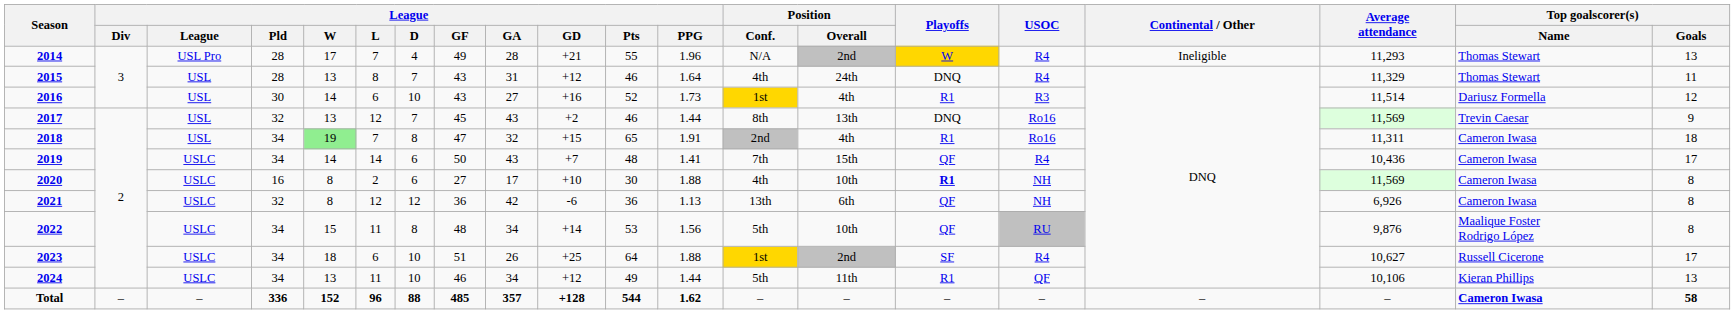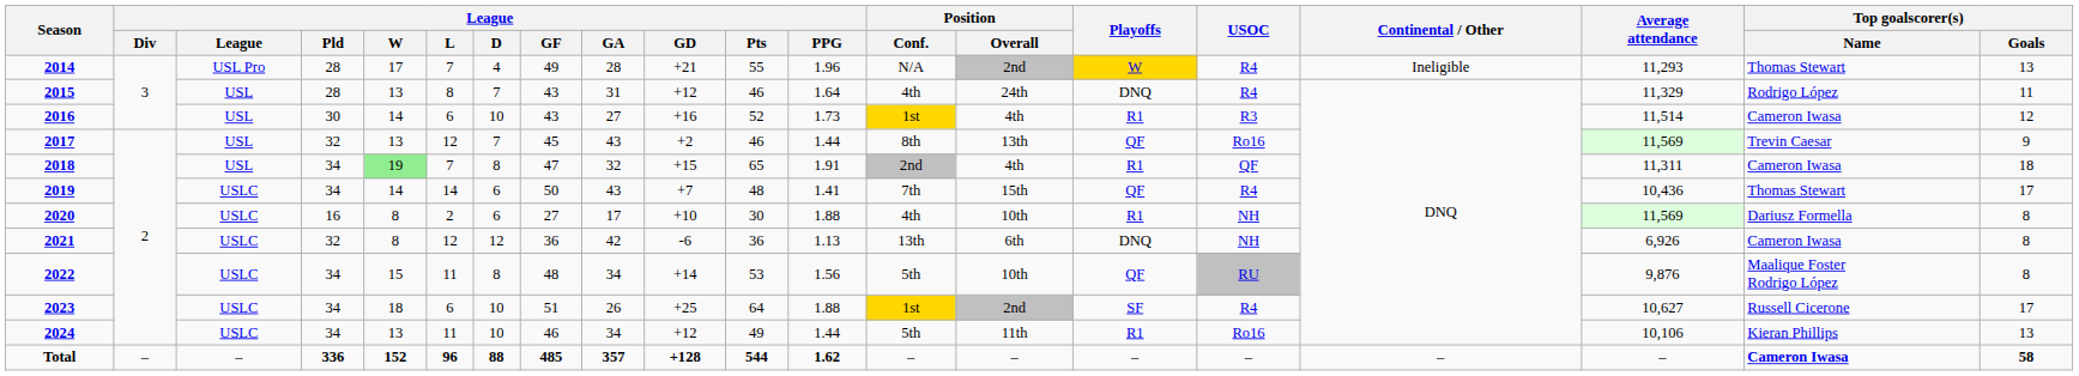 <table class="wikitable" width=100% style="font-size:90%; text-align:center;">
 <tr style="background:#f0f6ff;">
 <th rowspan=2>Season</th>
 <th colspan=11><a href='#'>League</a></th>
 <th colspan=2>Position</th>
 <th rowspan=2><a href='#'>Playoffs</a></th>
 <th rowspan=2><a href='#'>USOC</a></th>
 <th rowspan=2 colspan=2><a href='#'>Continental</a> / Other</th>
 <th rowspan=2><a href='#'>Average <br> attendance</a></th>
 <th colspan=2>Top goalscorer(s)</th>
 </tr>
 <tr>
 <th>Div</th>
 <th>League</th>
 <th>Pld</th>
 <th>W</th>
 <th>L</th>
 <th>D</th>
 <th>GF</th>
 <th>GA</th>
 <th>GD</th>
 <th>Pts</th>
 <th>PPG</th>
 <th>Conf.</th>
 <th>Overall</th>
 <th>Name</th>
 <th>Goals</th>
 </tr>
 <tr>
 <td><strong><a href='#'>2014</a></strong></td>
 <td rowspan=3>3</td>
 <td><a href='#'>USL Pro</a></td>
 <td>28</td>
 <td>17</td>
 <td>7</td>
 <td>4</td>
 <td>49</td>
 <td>28</td>
 <td>+21</td>
 <td>55</td>
 <td>1.96</td>
 <td rowspan=1>N/A</td>
 <td bgcolor=silver>2nd</td>
 <td bgcolor=gold><a href='#'>W</a></td>
 <td><a href='#'>R4</a></td>
 <td colspan=2>Ineligible</td>
 <td>11,293</td>
 <td align="left"> <a href='#'>Thomas Stewart</a></td>
 <td>13</td>
 </tr>
 <tr>
 <td><strong><a href='#'>2015</a></strong></td>
 <td><a href='#'>USL</a></td>
 <td>28</td>
 <td>13</td>
 <td>8</td>
 <td>7</td>
 <td>43</td>
 <td>31</td>
 <td>+12</td>
 <td>46</td>
 <td>1.64</td>
 <td>4th</td>
 <td>24th</td>
 <td>DNQ</td>
 <td><a href='#'>R4</a></td>
 <td colspan=2 rowspan=10>DNQ</td>
 <td>11,329</td>
-<td align="left"> <a href='#'>Thomas Stewart</a></td>
+<td align="left"> <a href='#'>Rodrigo López</a></td>
 <td>11</td>
 </tr>
 <tr>
 <td><strong><a href='#'>2016</a></strong></td>
 <td><a href='#'>USL</a></td>
 <td>30</td>
 <td>14</td>
 <td>6</td>
 <td>10</td>
 <td>43</td>
 <td>27</td>
 <td>+16</td>
 <td>52</td>
 <td>1.73</td>
 <td bgcolor=gold>1st</td>
 <td>4th</td>
 <td><a href='#'>R1</a></td>
 <td><a href='#'>R3</a></td>
 <td>11,514</td>
-<td align="left"> <a href='#'>Dariusz Formella</a></td>
+<td align="left"> <a href='#'>Cameron Iwasa</a></td>
 <td>12</td>
 </tr>
 <tr>
 <td><strong><a href='#'>2017</a></strong></td>
 <td rowspan=8>2</td>
 <td><a href='#'>USL</a></td>
 <td>32</td>
 <td>13</td>
 <td>12</td>
 <td>7</td>
 <td>45</td>
 <td>43</td>
 <td>+2</td>
 <td>46</td>
 <td>1.44</td>
 <td>8th</td>
 <td>13th</td>
-<td>DNQ</td>
+<td><a href='#'>QF</a></td>
 <td><a href='#'>Ro16</a></td>
 <td style="background:#dfd;">11,569</td>
 <td align="left"> <a href='#'>Trevin Caesar</a></td>
 <td>9</td>
 </tr>
 <tr>
 <td><strong><a href='#'>2018</a></strong></td>
 <td><a href='#'>USL</a></td>
 <td>34</td>
 <td style="background: lightgreen;">19</td>
 <td>7</td>
 <td>8</td>
 <td>47</td>
 <td>32</td>
 <td>+15</td>
 <td>65</td>
 <td>1.91</td>
 <td bgcolor=silver>2nd</td>
 <td>4th</td>
 <td><a href='#'>R1</a></td>
-<td><a href='#'>Ro16</a></td>
+<td><a href='#'>QF</a></td>
 <td>11,311</td>
 <td align="left"> <a href='#'>Cameron Iwasa</a></td>
 <td>18</td>
 </tr>
 <tr>
 <td><strong><a href='#'>2019</a></strong></td>
 <td><a href='#'>USLC</a></td>
 <td>34</td>
 <td>14</td>
 <td>14</td>
 <td>6</td>
 <td>50</td>
 <td>43</td>
 <td>+7</td>
 <td>48</td>
 <td>1.41</td>
 <td>7th</td>
 <td>15th</td>
 <td><a href='#'>QF</a></td>
 <td><a href='#'>R4</a></td>
 <td>10,436</td>
-<td align="left"> <a href='#'>Cameron Iwasa</a></td>
+<td align="left"> <a href='#'>Thomas Stewart</a></td>
 <td>17</td>
 </tr>
 <tr>
 <td><strong><a href='#'>2020</a></strong></td>
 <td><a href='#'>USLC</a></td>
 <td>16</td>
 <td>8</td>
 <td>2</td>
 <td>6</td>
 <td>27</td>
 <td>17</td>
 <td>+10</td>
 <td>30</td>
 <td>1.88</td>
 <td>4th</td>
 <td>10th</td>
-<td><strong><a href='#'>R1</a></strong></td>
+<td><a href='#'>R1</a></td>
 <td><a href='#'>NH</a></td>
 <td style="background:#dfd;">11,569</td>
-<td align="left"> <a href='#'>Cameron Iwasa</a></td>
+<td align="left"> <a href='#'>Dariusz Formella</a></td>
 <td>8</td>
 </tr>
 <tr>
 <td><strong><a href='#'>2021</a></strong></td>
 <td><a href='#'>USLC</a></td>
 <td>32</td>
 <td>8</td>
 <td>12</td>
 <td>12</td>
 <td>36</td>
 <td>42</td>
 <td>-6</td>
 <td>36</td>
 <td>1.13</td>
 <td>13th</td>
 <td>6th</td>
-<td><a href='#'>QF</a></td>
+<td>DNQ</td>
 <td><a href='#'>NH</a></td>
 <td>6,926</td>
 <td align="left"> <a href='#'>Cameron Iwasa</a></td>
 <td>8</td>
 </tr>
 <tr>
 <td><strong><a href='#'>2022</a></strong></td>
 <td><a href='#'>USLC</a></td>
 <td>34</td>
 <td>15</td>
 <td>11</td>
 <td>8</td>
 <td>48</td>
 <td>34</td>
 <td>+14</td>
 <td>53</td>
 <td>1.56</td>
 <td>5th</td>
 <td>10th</td>
 <td><a href='#'>QF</a></td>
 <td bgcolor=silver><a href='#'>RU</a></td>
 <td>9,876</td>
 <td align="left"> <a href='#'>Maalique Foster</a><br> <a href='#'>Rodrigo López</a></td>
 <td>8</td>
 </tr>
 <tr>
 <td><strong><a href='#'>2023</a></strong></td>
 <td><a href='#'>USLC</a></td>
 <td>34</td>
 <td>18</td>
 <td>6</td>
 <td>10</td>
 <td>51</td>
 <td>26</td>
 <td>+25</td>
 <td>64</td>
 <td>1.88</td>
 <td bgcolor=gold>1st</td>
 <td bgcolor=silver>2nd</td>
 <td><a href='#'>SF</a></td>
 <td><a href='#'>R4</a></td>
 <td>10,627</td>
 <td align="left"> <a href='#'>Russell Cicerone</a></td>
 <td>17</td>
 </tr>
 <tr>
 <td><strong><a href='#'>2024</a></strong></td>
 <td><a href='#'>USLC</a></td>
 <td>34</td>
 <td>13</td>
 <td>11</td>
 <td>10</td>
 <td>46</td>
 <td>34</td>
 <td>+12</td>
 <td>49</td>
 <td>1.44</td>
 <td>5th</td>
 <td>11th</td>
 <td><a href='#'>R1</a></td>
-<td><a href='#'>QF</a></td>
+<td><a href='#'>Ro16</a></td>
 <td>10,106</td>
 <td align="left"> <a href='#'>Kieran Phillips</a></td>
 <td>13</td>
 </tr>
 <tr>
 <td><strong>Total</strong></td>
 <td>–</td>
 <td>–</td>
 <td><strong>336</strong> </td>
 <td><strong>152</strong>  </td>
 <td><strong>96</strong>  </td>
 <td><strong>88</strong>  </td>
 <td><strong>485</strong> </td>
 <td><strong>357</strong> </td>
 <td><strong>+128</strong> </td>
 <td><strong>544</strong> </td>
 <td><strong>1.62</strong> </td>
 <td>–</td>
 <td>–</td>
 <td>–</td>
 <td>–</td>
 <td colspan=2>–</td>
 <td>–</td>
 <td align="left"> <strong><a href='#'>Cameron Iwasa</a></strong> </td>
 <td><strong>58</strong> </td>
 </tr>
 </table>
